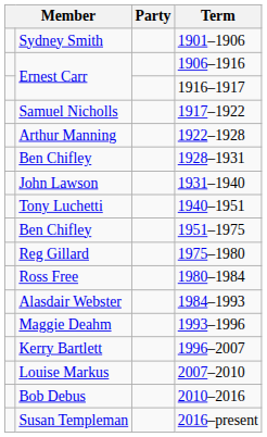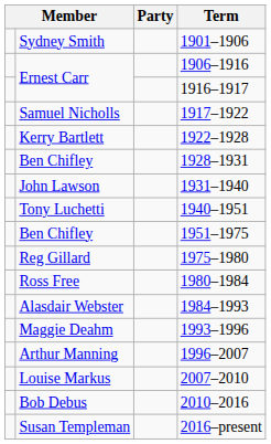 <table class="wikitable">
 <tr>
 <th colspan="2">Member</th>
 <th>Party</th>
 <th>Term</th>
 </tr>
 <tr>
 <td> </td>
 <td><a href='#'>Sydney Smith</a></td>
 <td></td>
 <td><a href='#'>1901</a>–1906</td>
 </tr>
 <tr>
 <td> </td>
 <td rowspan="2"><a href='#'>Ernest Carr</a></td>
 <td></td>
 <td><a href='#'>1906</a>–1916</td>
 </tr>
 <tr>
 <td> </td>
 <td></td>
 <td>1916–1917</td>
 </tr>
 <tr>
 <td> </td>
 <td><a href='#'>Samuel Nicholls</a></td>
 <td></td>
 <td><a href='#'>1917</a>–1922</td>
 </tr>
 <tr>
 <td> </td>
-<td><a href='#'>Arthur Manning</a></td>
+<td><a href='#'>Kerry Bartlett</a></td>
 <td></td>
 <td><a href='#'>1922</a>–1928</td>
 </tr>
 <tr>
 <td> </td>
 <td><a href='#'>Ben Chifley</a></td>
 <td></td>
 <td><a href='#'>1928</a>–1931</td>
 </tr>
 <tr>
 <td> </td>
 <td><a href='#'>John Lawson</a></td>
 <td></td>
 <td><a href='#'>1931</a>–1940</td>
 </tr>
 <tr>
 <td> </td>
 <td><a href='#'>Tony Luchetti</a></td>
 <td></td>
 <td><a href='#'>1940</a>–1951</td>
 </tr>
 <tr>
 <td> </td>
 <td><a href='#'>Ben Chifley</a></td>
 <td></td>
 <td><a href='#'>1951</a>–1975</td>
 </tr>
 <tr>
 <td> </td>
 <td><a href='#'>Reg Gillard</a></td>
 <td></td>
 <td><a href='#'>1975</a>–1980</td>
 </tr>
 <tr>
 <td> </td>
 <td><a href='#'>Ross Free</a></td>
 <td></td>
 <td><a href='#'>1980</a>–1984</td>
 </tr>
 <tr>
 <td> </td>
 <td><a href='#'>Alasdair Webster</a></td>
 <td></td>
 <td><a href='#'>1984</a>–1993</td>
 </tr>
 <tr>
 <td> </td>
 <td><a href='#'>Maggie Deahm</a></td>
 <td></td>
 <td><a href='#'>1993</a>–1996</td>
 </tr>
 <tr>
 <td> </td>
-<td><a href='#'>Kerry Bartlett</a></td>
+<td><a href='#'>Arthur Manning</a></td>
 <td></td>
 <td><a href='#'>1996</a>–2007</td>
 </tr>
 <tr>
 <td> </td>
 <td><a href='#'>Louise Markus</a></td>
 <td></td>
 <td><a href='#'>2007</a>–2010</td>
 </tr>
 <tr>
 <td> </td>
 <td><a href='#'>Bob Debus</a></td>
 <td></td>
 <td><a href='#'>2010</a>–2016</td>
 </tr>
 <tr>
 <td> </td>
 <td><a href='#'>Susan Templeman</a></td>
 <td></td>
 <td><a href='#'>2016</a>–present</td>
 </tr>
 </table>
